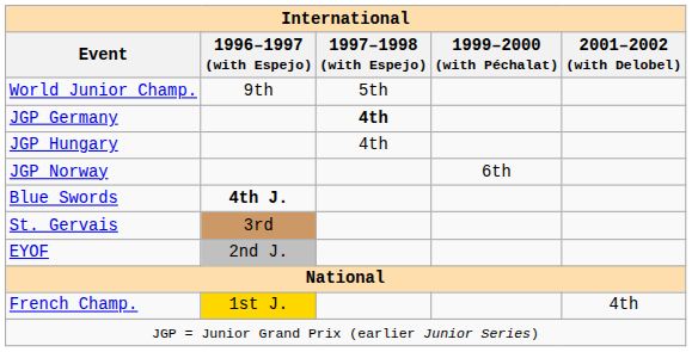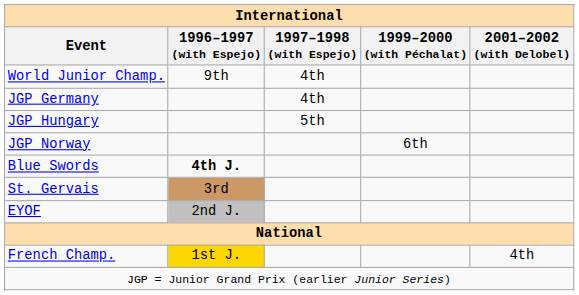 <table class="wikitable" style="text-align:center">
 <tr>
 <th style="background-color: #ffdead; " colspan=5 align=center><strong>International</strong></th>
 </tr>
 <tr>
 <th>Event</th>
 <th>1996–1997 <br> <small>(with Espejo)</small></th>
 <th>1997–1998 <br> <small>(with Espejo)</small></th>
 <th>1999–2000 <br> <small>(with Péchalat)</small></th>
 <th>2001–2002 <br> <small>(with Delobel)</small></th>
 </tr>
 <tr>
 <td align=left><a href='#'>World Junior Champ.</a></td>
 <td>9th</td>
-<td>5th</td>
+<td>4th</td>
 <td></td>
 <td></td>
 </tr>
 <tr>
 <td align=left><a href='#'>JGP Germany</a></td>
 <td></td>
-<td><strong>4th</strong></td>
+<td>4th</td>
 <td></td>
 <td></td>
 </tr>
 <tr>
 <td align=left><a href='#'>JGP Hungary</a></td>
 <td></td>
-<td>4th</td>
+<td>5th</td>
 <td></td>
 <td></td>
 </tr>
 <tr>
 <td align=left><a href='#'>JGP Norway</a></td>
 <td></td>
 <td></td>
 <td>6th</td>
 <td></td>
 </tr>
 <tr>
 <td align=left><a href='#'>Blue Swords</a></td>
 <td><strong>4th J.</strong></td>
 <td></td>
 <td></td>
 <td></td>
 </tr>
 <tr>
 <td align=left><a href='#'>St. Gervais</a></td>
 <td bgcolor=cc9966>3rd</td>
 <td></td>
 <td></td>
 <td></td>
 </tr>
 <tr>
 <td align=left><a href='#'>EYOF</a></td>
 <td bgcolor=silver>2nd J.</td>
 <td></td>
 <td></td>
 <td></td>
 </tr>
 <tr>
 <th style="background-color: #ffdead; " colspan=7 align=center><strong>National</strong></th>
 </tr>
 <tr>
 <td align=left><a href='#'>French Champ.</a></td>
 <td bgcolor=gold>1st J.</td>
 <td></td>
 <td></td>
 <td>4th</td>
 </tr>
 <tr>
 <td colspan=5 align=center><small> JGP = Junior Grand Prix (earlier <em>Junior Series</em>) </small></td>
 </tr>
 </table>
